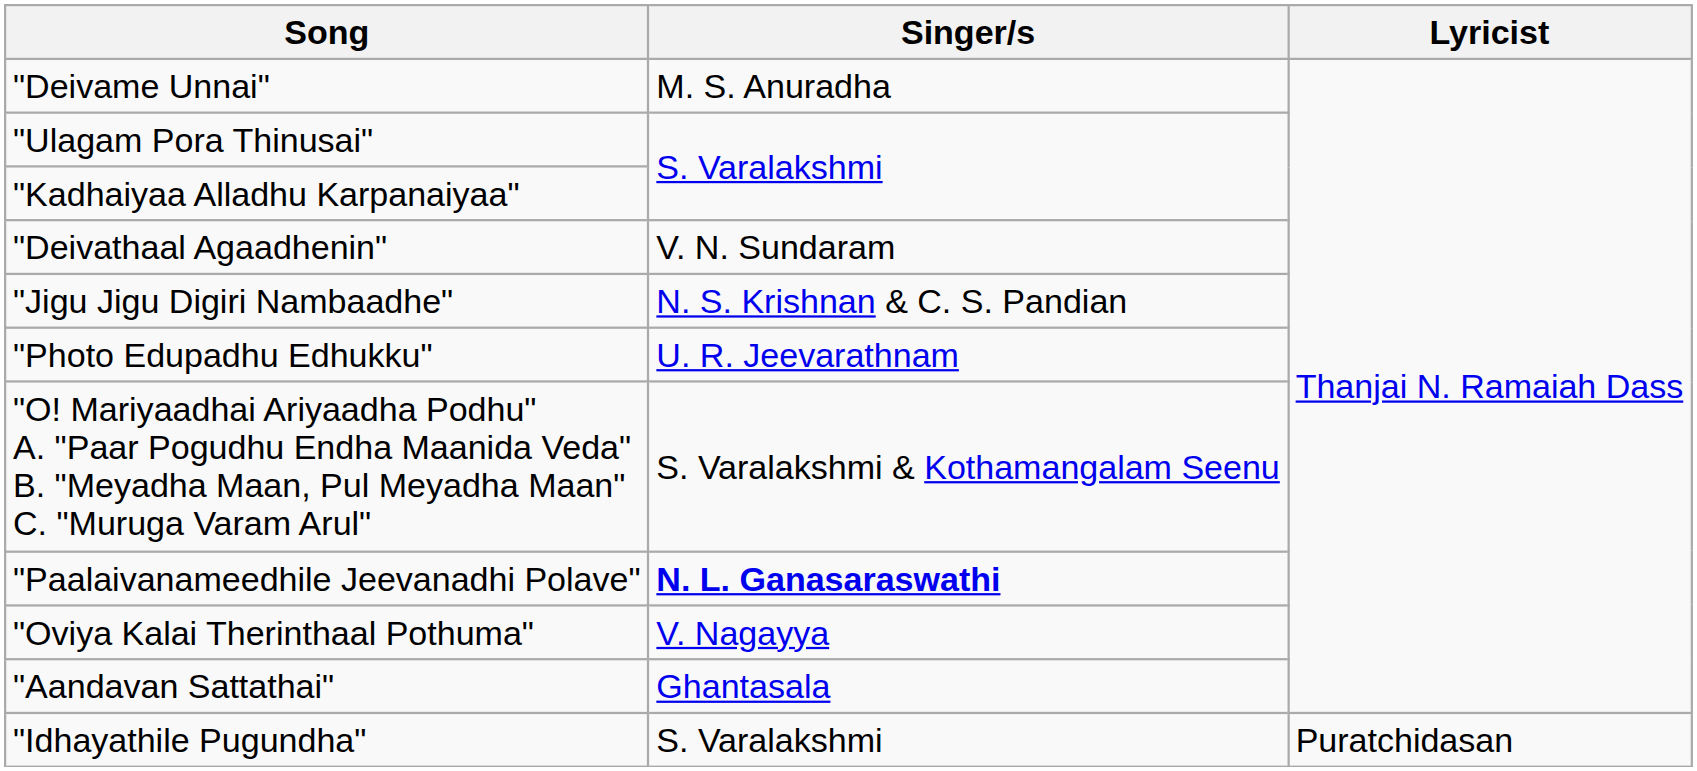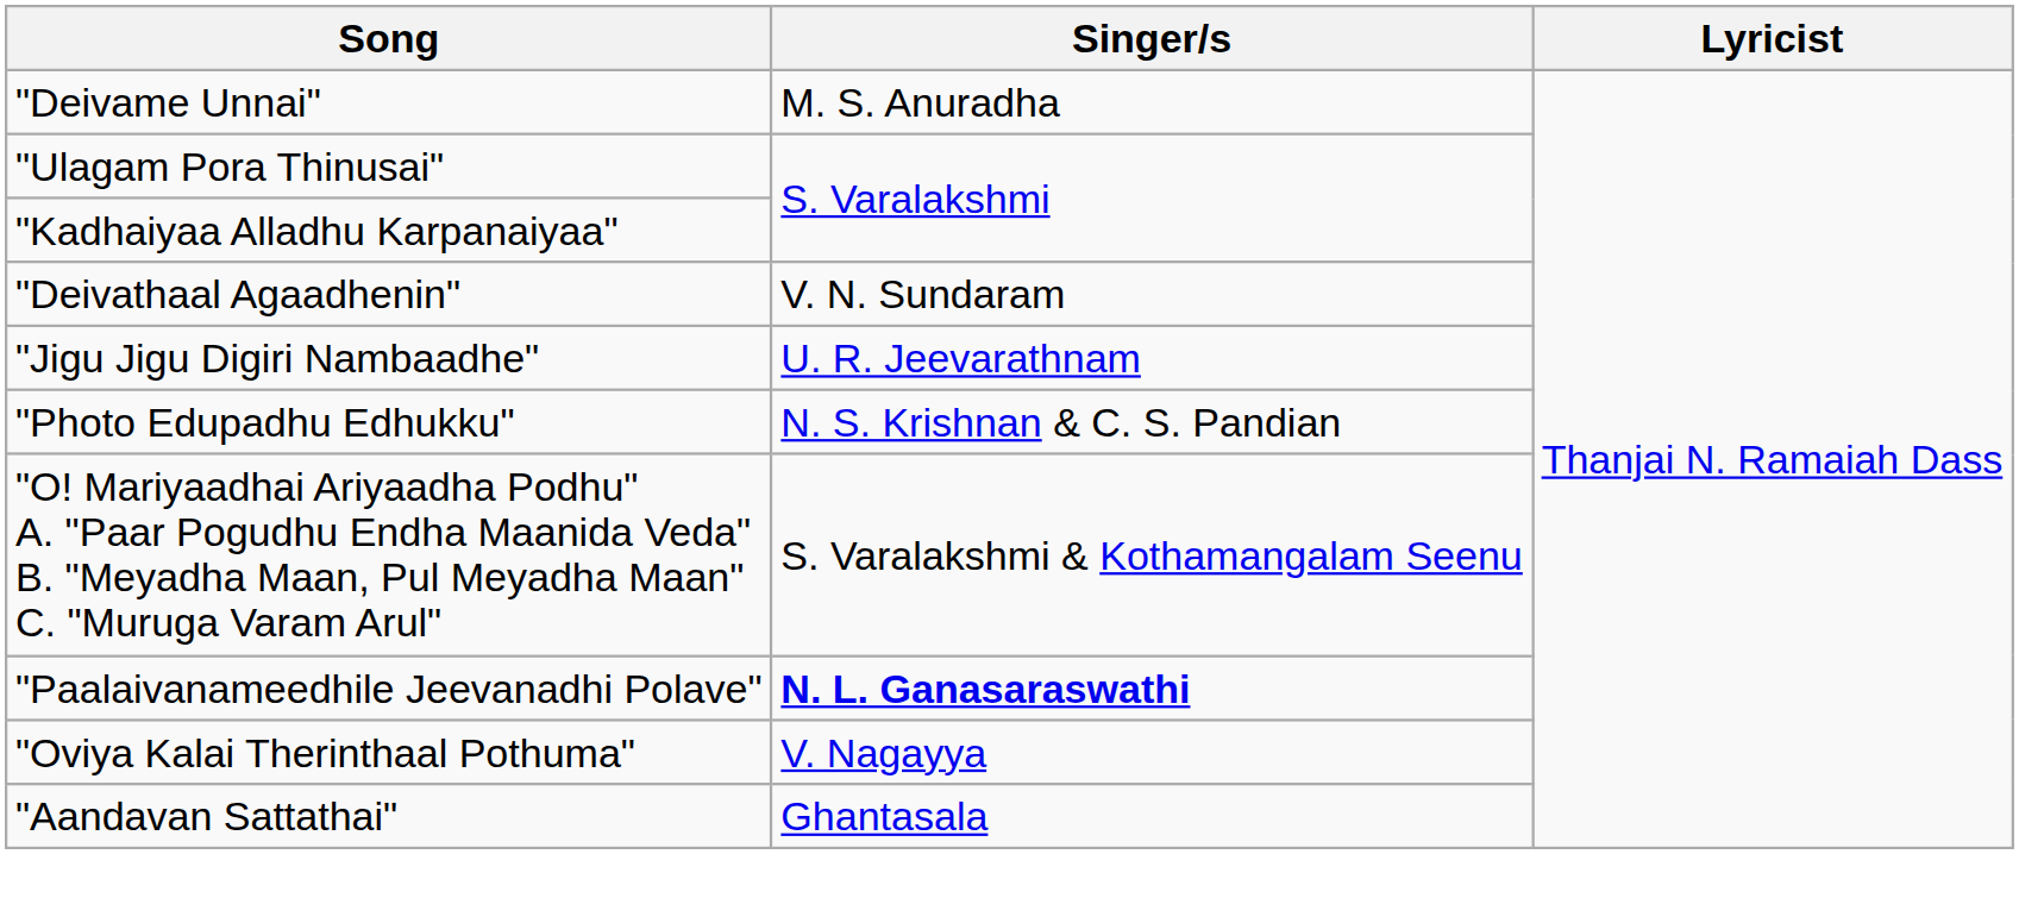 <table class="wikitable" style="font-size:95%;">
 <tr>
 <th>Song</th>
 <th>Singer/s</th>
 <th>Lyricist</th>
 </tr>
 <tr>
 <td>"Deivame Unnai"</td>
 <td>M. S. Anuradha</td>
 <td rowspan="10"><a href='#'>Thanjai N. Ramaiah Dass</a></td>
 </tr>
 <tr>
 <td>"Ulagam Pora Thinusai"</td>
 <td rowspan=2><a href='#'>S. Varalakshmi</a></td>
 </tr>
 <tr>
 <td>"Kadhaiyaa Alladhu Karpanaiyaa"</td>
 </tr>
 <tr>
 <td>"Deivathaal Agaadhenin"</td>
 <td>V. N. Sundaram</td>
 </tr>
 <tr>
 <td>"Jigu Jigu Digiri Nambaadhe"</td>
-<td><a href='#'>N. S. Krishnan</a> & C. S. Pandian</td>
+<td><a href='#'>U. R. Jeevarathnam</a></td>
 </tr>
 <tr>
 <td>"Photo Edupadhu Edhukku"</td>
-<td><a href='#'>U. R. Jeevarathnam</a></td>
+<td><a href='#'>N. S. Krishnan</a> & C. S. Pandian</td>
 </tr>
 <tr>
 <td>"O! Mariyaadhai Ariyaadha Podhu"<br>A. "Paar Pogudhu Endha Maanida Veda"<br>B. "Meyadha Maan, Pul Meyadha Maan"<br>C. "Muruga Varam Arul"</td>
 <td>S. Varalakshmi & <a href='#'>Kothamangalam Seenu</a></td>
 </tr>
 <tr>
 <td>"Paalaivanameedhile Jeevanadhi Polave"</td>
 <td><strong><a href='#'>N. L. Ganasaraswathi</a></strong></td>
 </tr>
 <tr>
 <td>"Oviya Kalai Therinthaal Pothuma"</td>
 <td><a href='#'>V. Nagayya</a></td>
 </tr>
 <tr>
 <td>"Aandavan Sattathai"</td>
 <td><a href='#'>Ghantasala</a></td>
 </tr>
-<tr>
-<td>"Idhayathile Pugundha"</td>
-<td>S. Varalakshmi</td>
-<td>Puratchidasan</td>
-</tr>
 </table>
